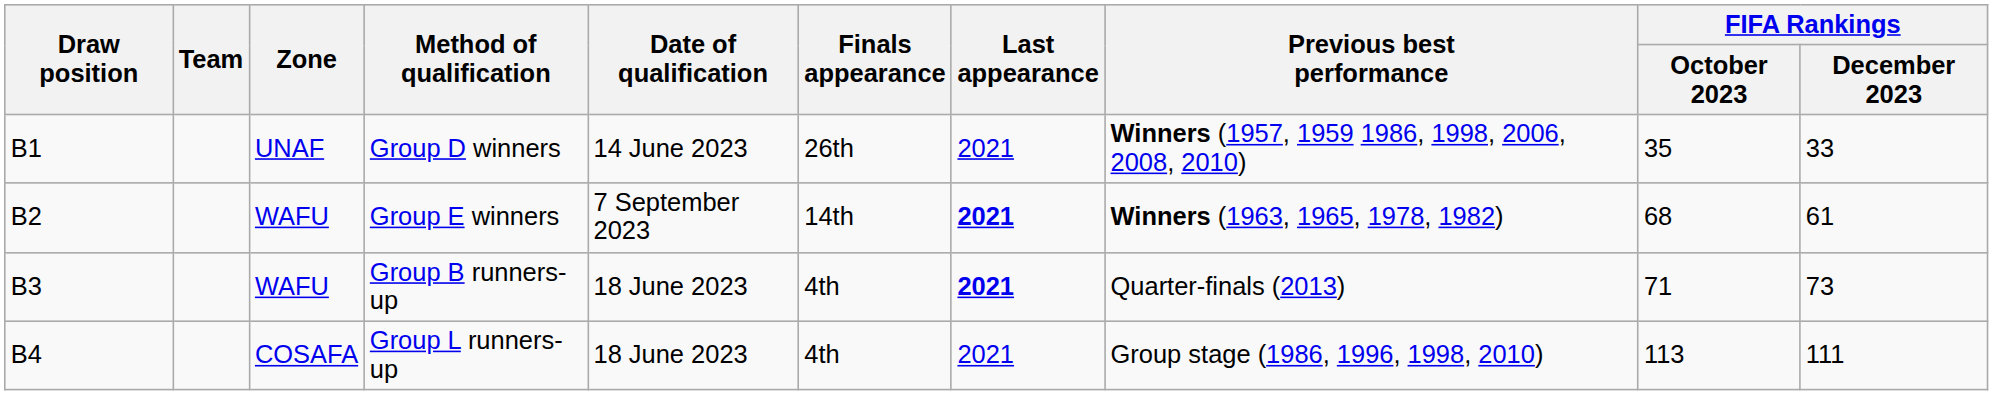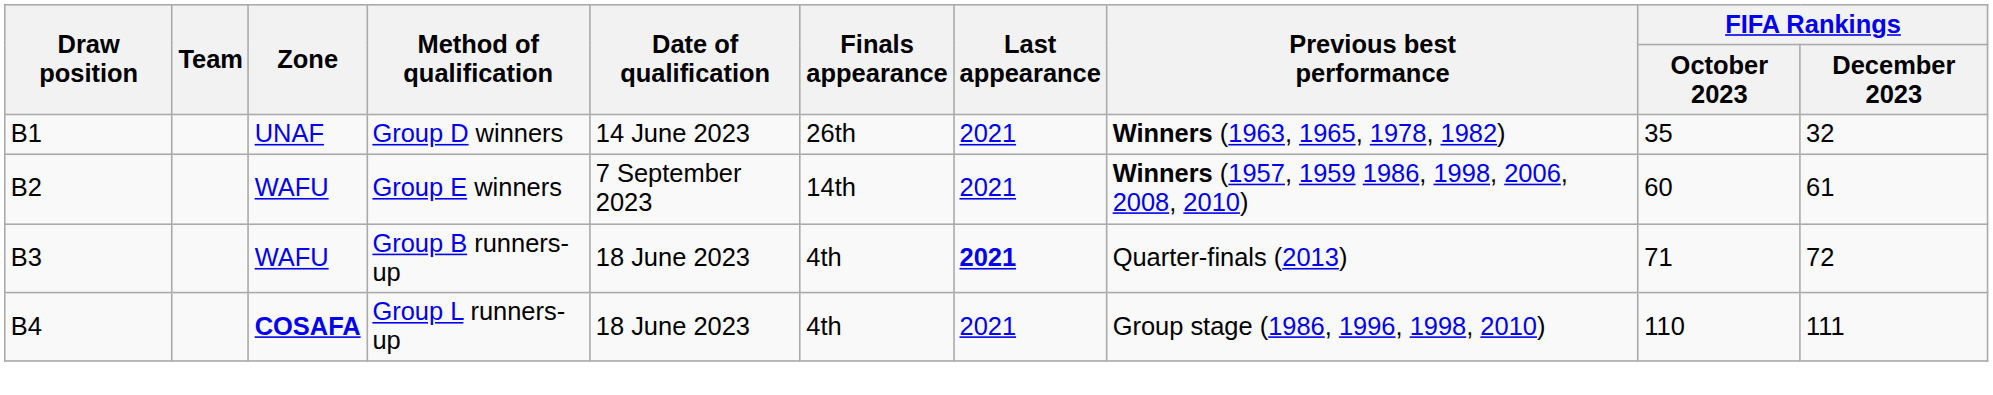 <table class="wikitable sortable">
 <tr>
 <th rowspan=2>Draw position</th>
 <th rowspan=2>Team</th>
 <th rowspan=2>Zone</th>
 <th rowspan=2>Method of<br>qualification</th>
 <th rowspan=2>Date of<br>qualification</th>
 <th rowspan=2>Finals<br>appearance</th>
 <th rowspan=2>Last<br>appearance</th>
 <th rowspan=2>Previous best<br>performance</th>
 <th colspan=2><a href='#'>FIFA Rankings</a></th>
 </tr>
 <tr>
 <th>October 2023</th>
 <th>December 2023</th>
 </tr>
 <tr>
 <td>B1</td>
 <td style=white-space:nowrap></td>
 <td><a href='#'>UNAF</a></td>
 <td data-sort-value="B1"><a href='#'>Group D</a> winners</td>
 <td data-sort-value="8">14 June 2023</td>
 <td>26th</td>
 <td><a href='#'>2021</a></td>
-<td data-sort-value="2.1"><strong>Winners</strong> (<a href='#'>1957</a>, <a href='#'>1959</a> <a href='#'>1986</a>, <a href='#'>1998</a>, <a href='#'>2006</a>, <a href='#'>2008</a>, <a href='#'>2010</a>)</td>
+<td data-sort-value="2.2"><strong>Winners</strong> (<a href='#'>1963</a>, <a href='#'>1965</a>, <a href='#'>1978</a>, <a href='#'>1982</a>)</td>
 <td>35</td>
-<td>33</td>
+<td>32</td>
 </tr>
 <tr>
 <td>B2</td>
 <td style=white-space:nowrap></td>
 <td><a href='#'>WAFU</a></td>
 <td data-sort-value="B2"><a href='#'>Group E</a> winners</td>
 <td data-sort-value="16">7 September 2023</td>
 <td>14th</td>
-<td><strong><a href='#'>2021</a></strong></td>
-<td data-sort-value="2.2"><strong>Winners</strong> (<a href='#'>1963</a>, <a href='#'>1965</a>, <a href='#'>1978</a>, <a href='#'>1982</a>)</td>
-<td>68</td>
+<td><a href='#'>2021</a></td>
+<td data-sort-value="2.1"><strong>Winners</strong> (<a href='#'>1957</a>, <a href='#'>1959</a> <a href='#'>1986</a>, <a href='#'>1998</a>, <a href='#'>2006</a>, <a href='#'>2008</a>, <a href='#'>2010</a>)</td>
+<td>60</td>
 <td>61</td>
 </tr>
 <tr>
 <td>B3</td>
 <td style=white-space:nowrap></td>
 <td><a href='#'>WAFU</a></td>
 <td data-sort-value="B3"><a href='#'>Group B</a> runners-up</td>
 <td data-sort-value="13">18 June 2023</td>
 <td>4th</td>
 <td><strong><a href='#'>2021</a></strong></td>
 <td data-sort-value="2.3">Quarter-finals (<a href='#'>2013</a>)</td>
 <td>71</td>
-<td>73</td>
+<td>72</td>
 </tr>
 <tr>
 <td>B4</td>
 <td style=white-space:nowrap></td>
-<td><a href='#'>COSAFA</a></td>
+<td><strong><a href='#'>COSAFA</a></strong></td>
 <td data-sort-value="B4"><a href='#'>Group L</a> runners-up</td>
 <td data-sort-value="20">18 June 2023</td>
 <td>4th</td>
 <td><a href='#'>2021</a></td>
 <td data-sort-value="1.4">Group stage (<a href='#'>1986</a>, <a href='#'>1996</a>, <a href='#'>1998</a>, <a href='#'>2010</a>)</td>
-<td>113</td>
+<td>110</td>
 <td>111</td>
 </tr>
 </table>
